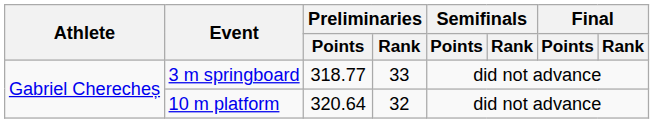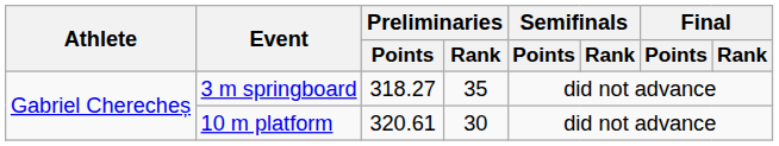 <table class=wikitable style="font-size:90%">
 <tr>
 <th rowspan="2">Athlete</th>
 <th rowspan="2">Event</th>
 <th colspan="2">Preliminaries</th>
 <th colspan="2">Semifinals</th>
 <th colspan="2">Final</th>
 </tr>
 <tr style="font-size:95%">
 <th>Points</th>
 <th>Rank</th>
 <th>Points</th>
 <th>Rank</th>
 <th>Points</th>
 <th>Rank</th>
 </tr>
 <tr align=center>
 <td align=left rowspan=2><a href='#'>Gabriel Cherecheș</a></td>
 <td align=left><a href='#'>3 m springboard</a></td>
-<td>318.77</td>
-<td>33</td>
+<td>318.27</td>
+<td>35</td>
 <td colspan=4>did not advance</td>
 </tr>
 <tr align=center>
 <td align=left><a href='#'>10 m platform</a></td>
-<td>320.64</td>
-<td>32</td>
+<td>320.61</td>
+<td>30</td>
 <td colspan=4>did not advance</td>
 </tr>
 </table>
